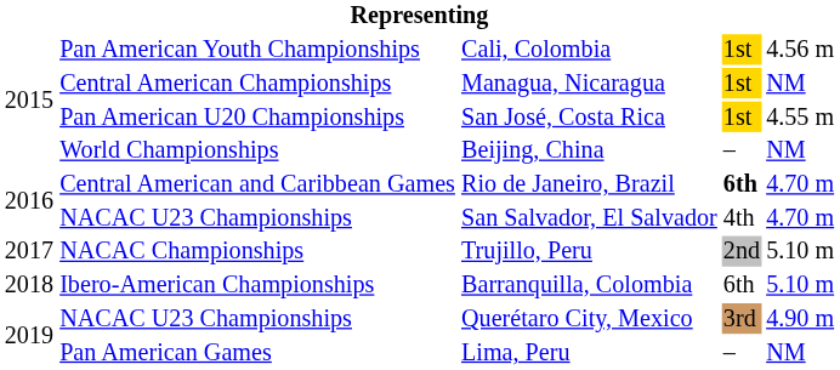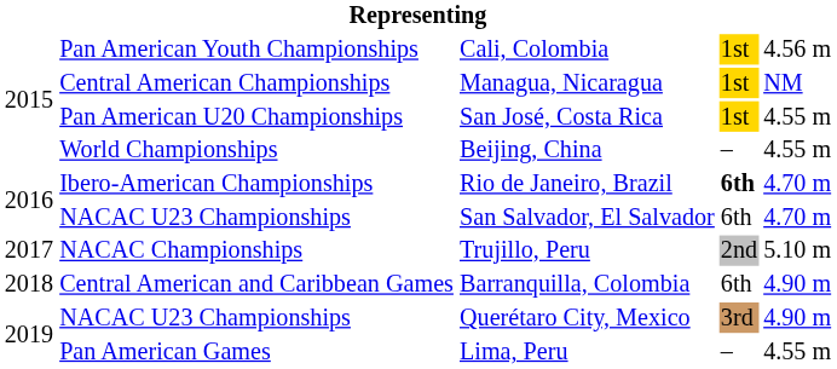 <table>
 <tr>
 <th colspan="5">Representing </th>
 </tr>
 <tr>
 <td rowspan=4>2015</td>
 <td><a href='#'>Pan American Youth Championships</a></td>
 <td><a href='#'>Cali, Colombia</a></td>
 <td bgcolor=gold>1st</td>
 <td>4.56 m</td>
 </tr>
 <tr>
 <td><a href='#'>Central American Championships</a></td>
 <td><a href='#'>Managua, Nicaragua</a></td>
 <td bgcolor=gold>1st</td>
 <td><a href='#'>NM</a></td>
 </tr>
 <tr>
 <td><a href='#'>Pan American U20 Championships</a></td>
 <td><a href='#'>San José, Costa Rica</a></td>
 <td bgcolor=gold>1st</td>
 <td>4.55 m</td>
 </tr>
 <tr>
 <td><a href='#'>World Championships</a></td>
 <td><a href='#'>Beijing, China</a></td>
 <td>–</td>
-<td><a href='#'>NM</a></td>
+<td>4.55 m</td>
 </tr>
 <tr>
 <td rowspan=2>2016</td>
-<td><a href='#'>Central American and Caribbean Games</a></td>
+<td><a href='#'>Ibero-American Championships</a></td>
 <td><a href='#'>Rio de Janeiro, Brazil</a></td>
 <td><strong>6th</strong></td>
 <td><a href='#'>4.70 m</a></td>
 </tr>
 <tr>
 <td><a href='#'>NACAC U23 Championships</a></td>
 <td><a href='#'>San Salvador, El Salvador</a></td>
-<td>4th</td>
+<td>6th</td>
 <td><a href='#'>4.70 m</a></td>
 </tr>
 <tr>
 <td>2017</td>
 <td><a href='#'>NACAC Championships</a></td>
 <td><a href='#'>Trujillo, Peru</a></td>
 <td bgcolor=silver>2nd</td>
 <td>5.10 m</td>
 </tr>
 <tr>
 <td>2018</td>
-<td><a href='#'>Ibero-American Championships</a></td>
+<td><a href='#'>Central American and Caribbean Games</a></td>
 <td><a href='#'>Barranquilla, Colombia</a></td>
 <td>6th</td>
-<td><a href='#'>5.10 m</a></td>
+<td><a href='#'>4.90 m</a></td>
 </tr>
 <tr>
 <td rowspan=2>2019</td>
 <td><a href='#'>NACAC U23 Championships</a></td>
 <td><a href='#'>Querétaro City, Mexico</a></td>
 <td bgcolor=cc9966>3rd</td>
 <td><a href='#'>4.90 m</a></td>
 </tr>
 <tr>
 <td><a href='#'>Pan American Games</a></td>
 <td><a href='#'>Lima, Peru</a></td>
 <td>–</td>
-<td><a href='#'>NM</a></td>
+<td>4.55 m</td>
 </tr>
 </table>
